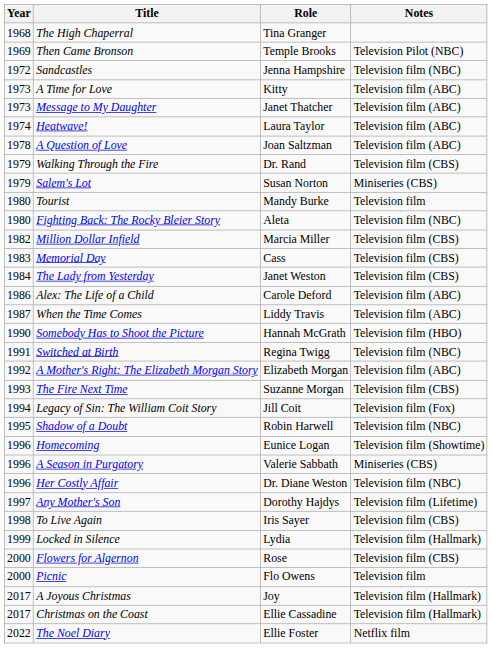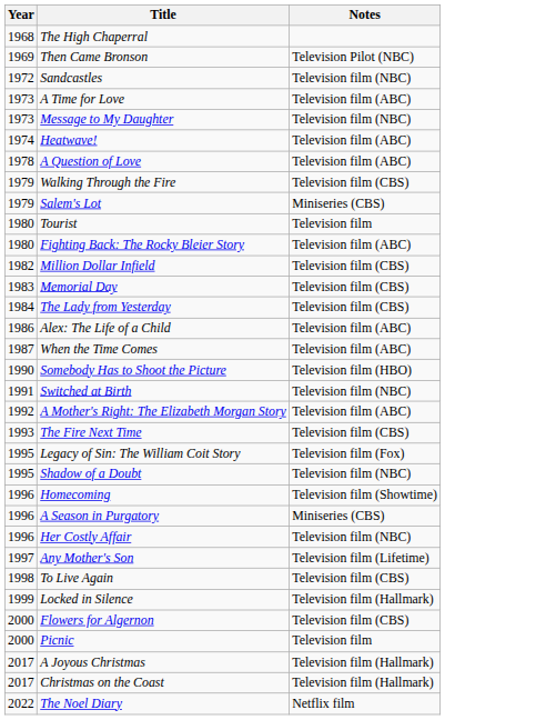 <table class="wikitable sortable">
 <tr>
 <th>Year</th>
 <th>Title</th>
-<th>Role</th>
 <th class="unsortable">Notes</th>
 </tr>
 <tr>
 <td>1968</td>
 <td><em>The High Chaperral</em></td>
-<td>Tina Granger</td>
 <td></td>
 </tr>
 <tr>
 <td>1969</td>
 <td><em>Then Came Bronson</em></td>
-<td>Temple Brooks</td>
 <td>Television Pilot (NBC)</td>
 </tr>
 <tr>
 <td>1972</td>
 <td><em>Sandcastles</em></td>
-<td>Jenna Hampshire</td>
 <td>Television film (NBC)</td>
 </tr>
 <tr>
 <td>1973</td>
 <td><em>A Time for Love</em></td>
-<td>Kitty</td>
 <td>Television film (ABC)</td>
 </tr>
 <tr>
 <td>1973</td>
 <td><em><a href='#'>Message to My Daughter</a></em></td>
-<td>Janet Thatcher</td>
-<td>Television film (ABC)</td>
+<td>Television film (NBC)</td>
 </tr>
 <tr>
 <td>1974</td>
 <td><em><a href='#'>Heatwave!</a></em></td>
-<td>Laura Taylor</td>
 <td>Television film (ABC)</td>
 </tr>
 <tr>
 <td>1978</td>
 <td><em><a href='#'>A Question of Love</a></em></td>
-<td>Joan Saltzman</td>
 <td>Television film (ABC)</td>
 </tr>
 <tr>
 <td>1979</td>
 <td><em>Walking Through the Fire</em></td>
-<td>Dr. Rand</td>
 <td>Television film (CBS)</td>
 </tr>
 <tr>
 <td>1979</td>
 <td><em><a href='#'>Salem's Lot</a></em></td>
-<td>Susan Norton</td>
 <td>Miniseries (CBS)</td>
 </tr>
 <tr>
 <td>1980</td>
 <td><em>Tourist</em></td>
-<td>Mandy Burke</td>
 <td>Television film</td>
 </tr>
 <tr>
 <td>1980</td>
 <td><em><a href='#'>Fighting Back: The Rocky Bleier Story</a></em></td>
-<td>Aleta</td>
-<td>Television film (NBC)</td>
+<td>Television film (ABC)</td>
 </tr>
 <tr>
 <td>1982</td>
 <td><em><a href='#'>Million Dollar Infield</a></em></td>
-<td>Marcia Miller</td>
 <td>Television film (CBS)</td>
 </tr>
 <tr>
 <td>1983</td>
 <td><em><a href='#'>Memorial Day</a></em></td>
-<td>Cass</td>
 <td>Television film (CBS)</td>
 </tr>
 <tr>
 <td>1984</td>
 <td><em><a href='#'>The Lady from Yesterday</a></em></td>
-<td>Janet Weston</td>
 <td>Television film (CBS)</td>
 </tr>
 <tr>
 <td>1986</td>
 <td><em>Alex: The Life of a Child</em></td>
-<td>Carole Deford</td>
 <td>Television film (ABC)</td>
 </tr>
 <tr>
 <td>1987</td>
 <td><em>When the Time Comes</em></td>
-<td>Liddy Travis</td>
 <td>Television film (ABC)</td>
 </tr>
 <tr>
 <td>1990</td>
 <td><em><a href='#'>Somebody Has to Shoot the Picture</a></em></td>
-<td>Hannah McGrath</td>
 <td>Television film (HBO)</td>
 </tr>
 <tr>
 <td>1991</td>
 <td><em><a href='#'>Switched at Birth</a></em></td>
-<td>Regina Twigg</td>
 <td>Television film (NBC)</td>
 </tr>
 <tr>
 <td>1992</td>
 <td><em><a href='#'>A Mother's Right: The Elizabeth Morgan Story</a></em></td>
-<td>Elizabeth Morgan</td>
 <td>Television film (ABC)</td>
 </tr>
 <tr>
 <td>1993</td>
 <td><em><a href='#'>The Fire Next Time</a></em></td>
-<td>Suzanne Morgan</td>
 <td>Television film (CBS)</td>
 </tr>
 <tr>
-<td>1994</td>
+<td>1995</td>
 <td><em>Legacy of Sin: The William Coit Story</em></td>
-<td>Jill Coit</td>
 <td>Television film (Fox)</td>
 </tr>
 <tr>
 <td>1995</td>
 <td><em><a href='#'>Shadow of a Doubt</a></em></td>
-<td>Robin Harwell</td>
 <td>Television film (NBC)</td>
 </tr>
 <tr>
 <td>1996</td>
 <td><em><a href='#'>Homecoming</a></em></td>
-<td>Eunice Logan</td>
 <td>Television film (Showtime)</td>
 </tr>
 <tr>
 <td>1996</td>
 <td><em><a href='#'>A Season in Purgatory</a></em></td>
-<td>Valerie Sabbath</td>
 <td>Miniseries (CBS)</td>
 </tr>
 <tr>
 <td>1996</td>
 <td><em><a href='#'>Her Costly Affair</a></em></td>
-<td>Dr. Diane Weston</td>
 <td>Television film (NBC)</td>
 </tr>
 <tr>
 <td>1997</td>
 <td><em><a href='#'>Any Mother's Son</a></em></td>
-<td>Dorothy Hajdys</td>
 <td>Television film (Lifetime)</td>
 </tr>
 <tr>
 <td>1998</td>
 <td><em>To Live Again</em></td>
-<td>Iris Sayer</td>
 <td>Television film (CBS)</td>
 </tr>
 <tr>
 <td>1999</td>
 <td><em>Locked in Silence</em></td>
-<td>Lydia</td>
 <td>Television film (Hallmark)</td>
 </tr>
 <tr>
 <td>2000</td>
 <td><em><a href='#'>Flowers for Algernon</a></em></td>
-<td>Rose</td>
 <td>Television film (CBS)</td>
 </tr>
 <tr>
 <td>2000</td>
 <td><em><a href='#'>Picnic</a></em></td>
-<td>Flo Owens</td>
 <td>Television film</td>
 </tr>
 <tr>
 <td>2017</td>
 <td><em>A Joyous Christmas</em></td>
-<td>Joy</td>
 <td>Television film (Hallmark)</td>
 </tr>
 <tr>
 <td>2017</td>
 <td><em>Christmas on the Coast</em></td>
-<td>Ellie Cassadine</td>
 <td>Television film (Hallmark)</td>
 </tr>
 <tr>
 <td>2022</td>
 <td><em><a href='#'>The Noel Diary</a></em></td>
-<td>Ellie Foster</td>
 <td>Netflix film</td>
 </tr>
 </table>
